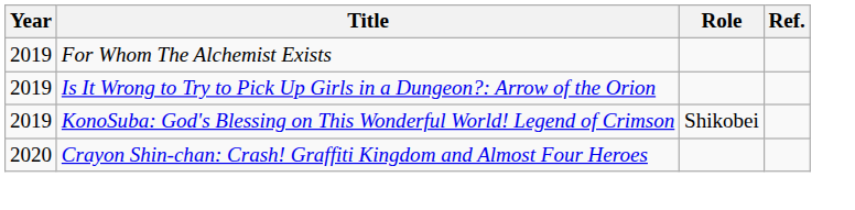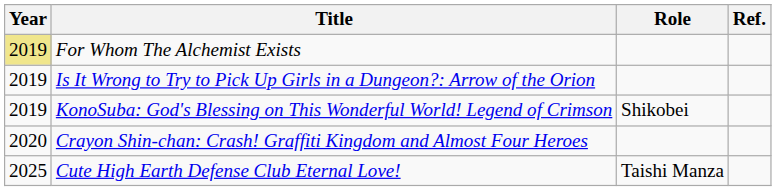 <table class="wikitable">
 <tr>
 <th>Year</th>
 <th>Title</th>
 <th>Role</th>
 <th>Ref.</th>
 </tr>
 <tr>
-<td>2019</td>
+<td style="background: khaki;">2019</td>
 <td><em>For Whom The Alchemist Exists</em></td>
 <td></td>
 <td></td>
 </tr>
 <tr>
 <td>2019</td>
 <td><em><a href='#'>Is It Wrong to Try to Pick Up Girls in a Dungeon?: Arrow of the Orion</a></em></td>
 <td></td>
 <td></td>
 </tr>
 <tr>
 <td>2019</td>
 <td><em><a href='#'>KonoSuba: God's Blessing on This Wonderful World! Legend of Crimson</a></em></td>
 <td>Shikobei</td>
 <td></td>
 </tr>
 <tr>
 <td>2020</td>
 <td><em><a href='#'>Crayon Shin-chan: Crash! Graffiti Kingdom and Almost Four Heroes</a></em></td>
 <td></td>
 <td></td>
 </tr>
+<tr>
+<td>2025</td>
+<td><em><a href='#'>Cute High Earth Defense Club Eternal Love!</a></em></td>
+<td>Taishi Manza</td>
+<td></td>
+</tr>
 </table>
